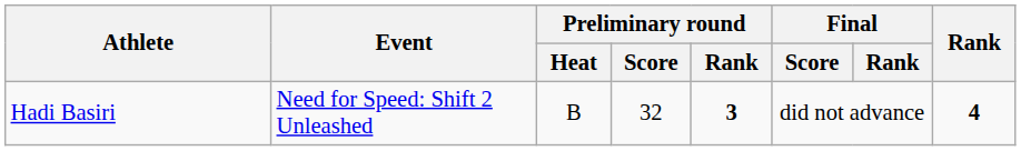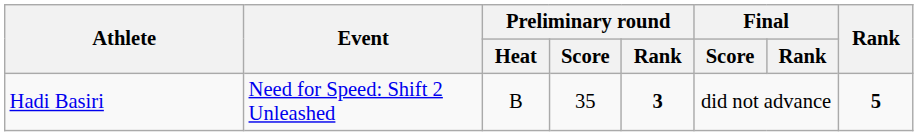 <table class="wikitable" width="72%" style="text-align:center; font-size:90%">
 <tr>
 <th rowspan="2" width="20%">Athlete</th>
 <th rowspan="2" width="20%">Event</th>
 <th colspan="3" width="15%">Preliminary round</th>
 <th colspan="2" width="10%">Final</th>
 <th rowspan="2" width="6%">Rank</th>
 </tr>
 <tr>
 <th width="5%">Heat</th>
 <th width="5%">Score</th>
 <th>Rank</th>
 <th width="5%">Score</th>
 <th>Rank</th>
 </tr>
 <tr>
 <td align="left"><a href='#'>Hadi Basiri</a></td>
 <td align="left"><a href='#'>Need for Speed: Shift 2 Unleashed</a></td>
 <td>B</td>
-<td>32</td>
+<td>35</td>
 <td><strong>3</strong></td>
 <td colspan=2>did not advance</td>
-<td align=center><strong>4</strong></td>
+<td align=center><strong>5</strong></td>
 </tr>
 </table>
